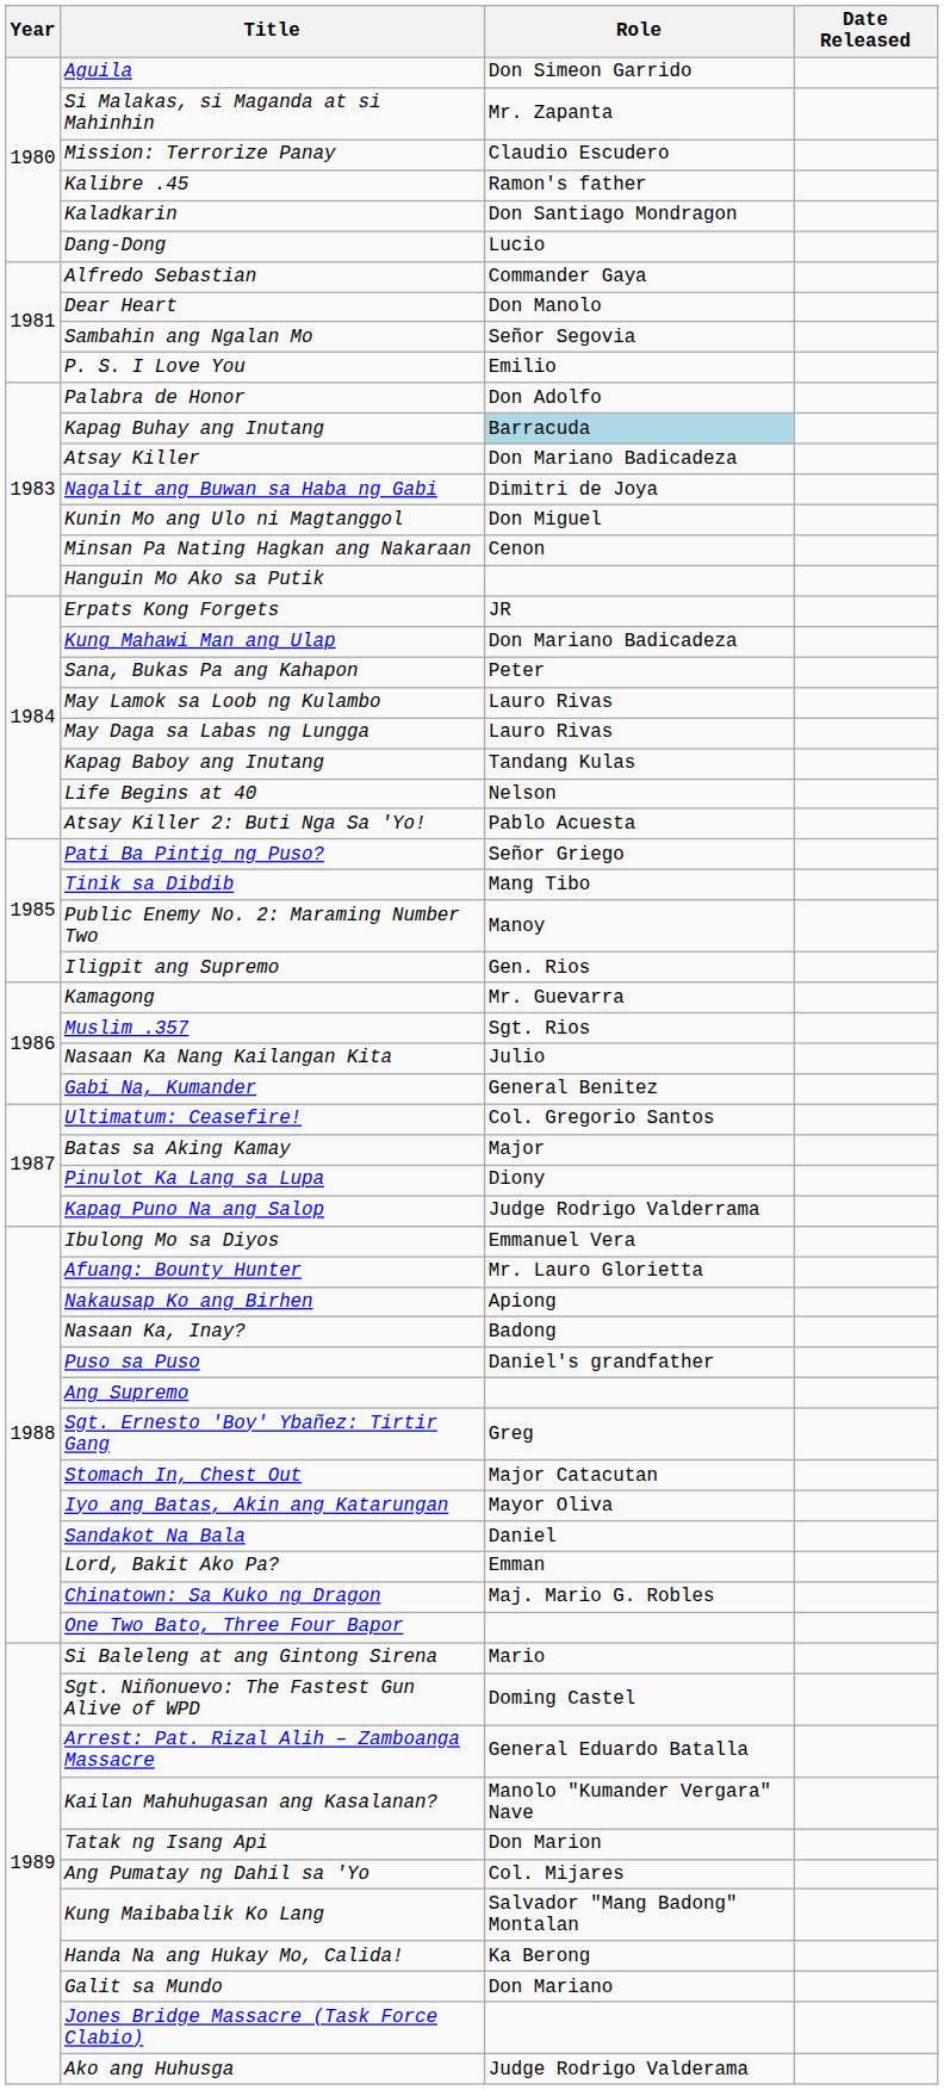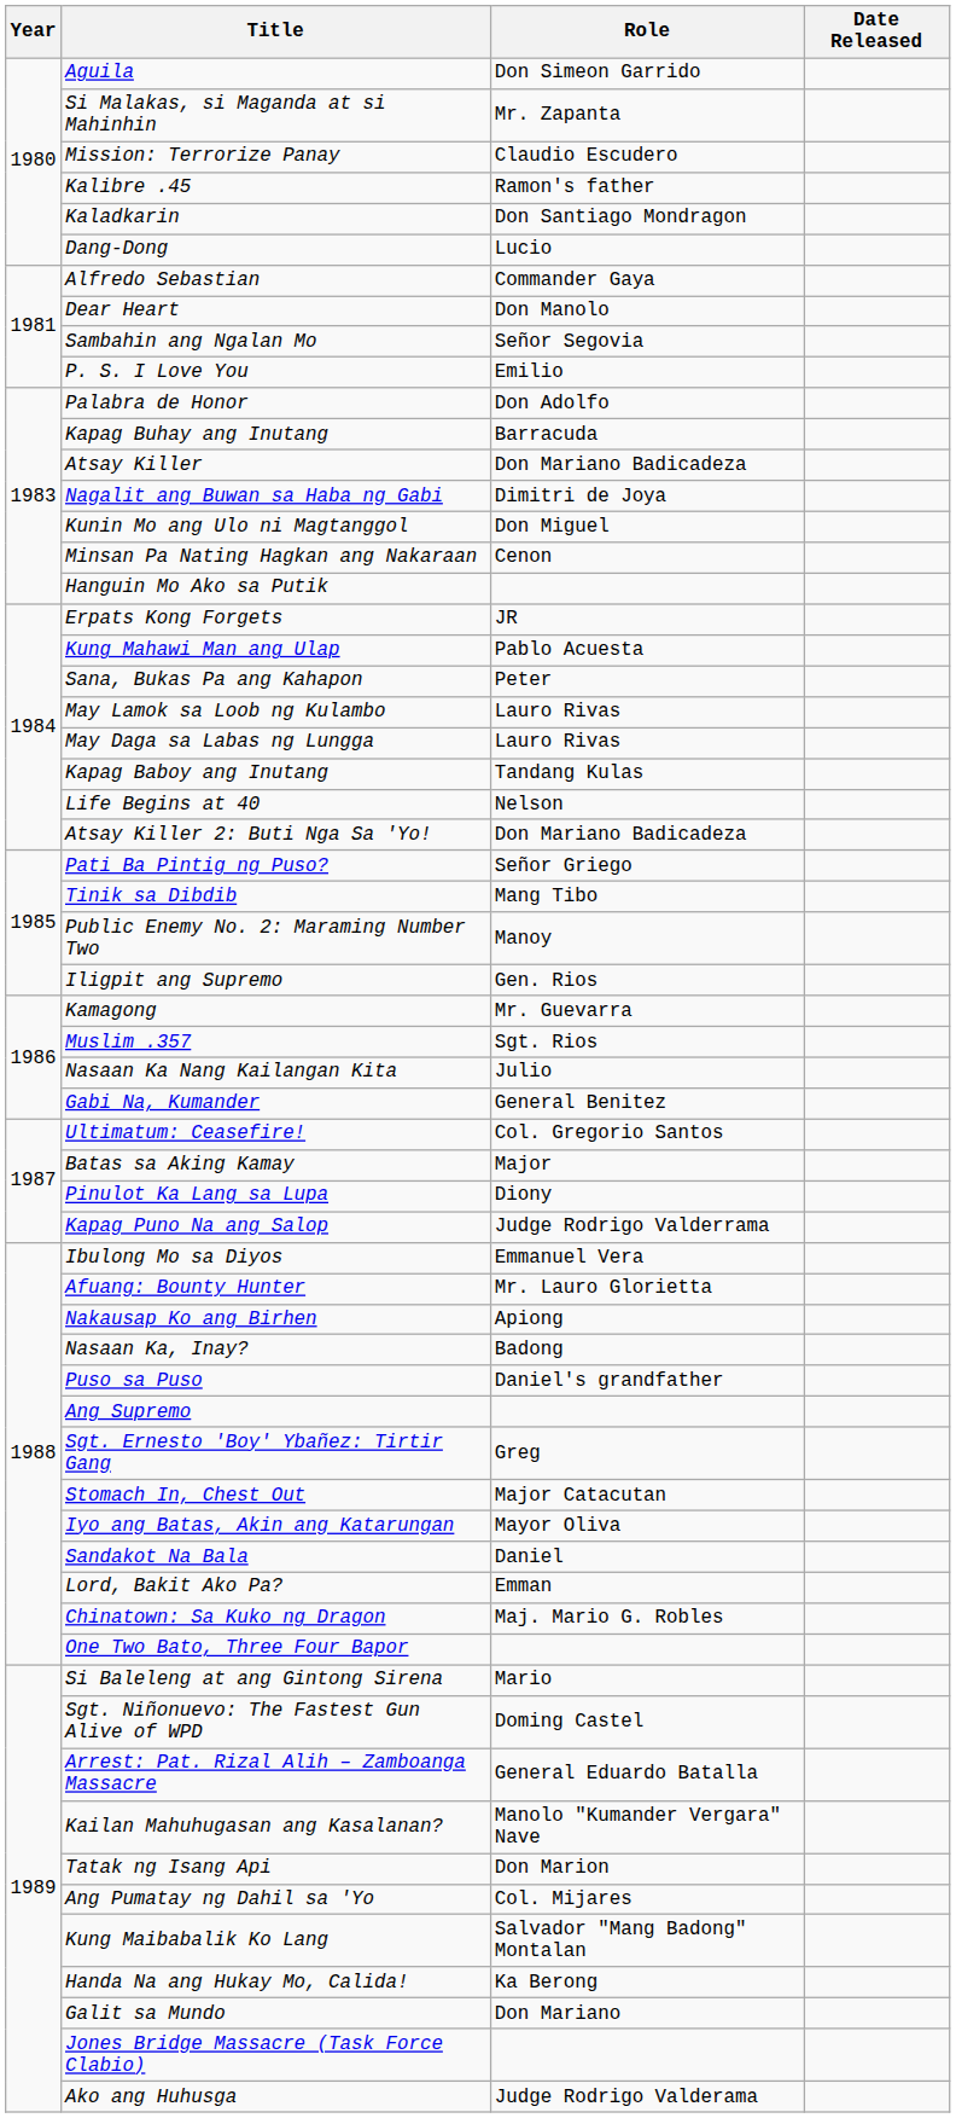 <table class="wikitable" style="font-size: 95%;">
 <tr>
 <th>Year</th>
 <th>Title</th>
 <th>Role</th>
 <th>Date Released</th>
 </tr>
 <tr>
 <td rowspan="6">1980</td>
 <td><em><a href='#'>Aguila</a></em></td>
 <td>Don Simeon Garrido</td>
 <td></td>
 </tr>
 <tr>
 <td><em>Si Malakas, si Maganda at si Mahinhin</em></td>
 <td>Mr. Zapanta</td>
 <td></td>
 </tr>
 <tr>
 <td><em>Mission: Terrorize Panay</em></td>
 <td>Claudio Escudero</td>
 <td></td>
 </tr>
 <tr>
 <td><em>Kalibre .45</em></td>
 <td>Ramon's father</td>
 <td></td>
 </tr>
 <tr>
 <td><em>Kaladkarin</em></td>
 <td>Don Santiago Mondragon</td>
 <td></td>
 </tr>
 <tr>
 <td><em>Dang-Dong</em></td>
 <td>Lucio</td>
 <td></td>
 </tr>
 <tr>
 <td rowspan="4">1981</td>
 <td><em>Alfredo Sebastian</em></td>
 <td>Commander Gaya</td>
 <td></td>
 </tr>
 <tr>
 <td><em>Dear Heart</em></td>
 <td>Don Manolo</td>
 <td></td>
 </tr>
 <tr>
 <td><em>Sambahin ang Ngalan Mo</em></td>
 <td>Señor Segovia</td>
 <td></td>
 </tr>
 <tr>
 <td><em>P. S. I Love You</em></td>
 <td>Emilio</td>
 <td></td>
 </tr>
 <tr>
 <td rowspan="7">1983</td>
 <td><em>Palabra de Honor</em></td>
 <td>Don Adolfo</td>
 <td></td>
 </tr>
 <tr>
 <td><em>Kapag Buhay ang Inutang</em></td>
-<td style="background: lightblue;">Barracuda</td>
+<td>Barracuda</td>
 <td></td>
 </tr>
 <tr>
 <td><em>Atsay Killer</em></td>
 <td>Don Mariano Badicadeza</td>
 <td></td>
 </tr>
 <tr>
 <td><em><a href='#'>Nagalit ang Buwan sa Haba ng Gabi</a></em></td>
 <td>Dimitri de Joya</td>
 <td></td>
 </tr>
 <tr>
 <td><em>Kunin Mo ang Ulo ni Magtanggol</em></td>
 <td>Don Miguel</td>
 <td></td>
 </tr>
 <tr>
 <td><em>Minsan Pa Nating Hagkan ang Nakaraan</em></td>
 <td>Cenon</td>
 <td></td>
 </tr>
 <tr>
 <td><em>Hanguin Mo Ako sa Putik</em></td>
 <td></td>
 <td></td>
 </tr>
 <tr>
 <td rowspan="8">1984</td>
 <td><em>Erpats Kong Forgets</em></td>
 <td>JR</td>
 <td></td>
 </tr>
 <tr>
 <td><em><a href='#'>Kung Mahawi Man ang Ulap</a></em></td>
-<td>Don Mariano Badicadeza</td>
+<td>Pablo Acuesta</td>
 <td></td>
 </tr>
 <tr>
 <td><em>Sana, Bukas Pa ang Kahapon</em></td>
 <td>Peter</td>
 <td></td>
 </tr>
 <tr>
 <td><em>May Lamok sa Loob ng Kulambo</em></td>
 <td>Lauro Rivas</td>
 <td></td>
 </tr>
 <tr>
 <td><em>May Daga sa Labas ng Lungga</em></td>
 <td>Lauro Rivas</td>
 <td></td>
 </tr>
 <tr>
 <td><em>Kapag Baboy ang Inutang</em></td>
 <td>Tandang Kulas</td>
 <td></td>
 </tr>
 <tr>
 <td><em>Life Begins at 40</em></td>
 <td>Nelson</td>
 <td></td>
 </tr>
 <tr>
 <td><em>Atsay Killer 2: Buti Nga Sa 'Yo!</em></td>
-<td>Pablo Acuesta</td>
+<td>Don Mariano Badicadeza</td>
 <td></td>
 </tr>
 <tr>
 <td rowspan="4">1985</td>
 <td><em><a href='#'>Pati Ba Pintig ng Puso?</a></em></td>
 <td>Señor Griego</td>
 <td></td>
 </tr>
 <tr>
 <td><em><a href='#'>Tinik sa Dibdib</a></em></td>
 <td>Mang Tibo</td>
 <td></td>
 </tr>
 <tr>
 <td><em>Public Enemy No. 2: Maraming Number Two</em></td>
 <td>Manoy</td>
 <td></td>
 </tr>
 <tr>
 <td><em>Iligpit ang Supremo</em></td>
 <td>Gen. Rios</td>
 <td></td>
 </tr>
 <tr>
 <td rowspan="4">1986</td>
 <td><em>Kamagong</em></td>
 <td>Mr. Guevarra</td>
 <td></td>
 </tr>
 <tr>
 <td><em><a href='#'>Muslim .357</a></em></td>
 <td>Sgt. Rios</td>
 <td></td>
 </tr>
 <tr>
 <td><em>Nasaan Ka Nang Kailangan Kita</em></td>
 <td>Julio</td>
 <td></td>
 </tr>
 <tr>
 <td><em><a href='#'>Gabi Na, Kumander</a></em></td>
 <td>General Benitez</td>
 <td></td>
 </tr>
 <tr>
 <td rowspan="4">1987</td>
 <td><em><a href='#'>Ultimatum: Ceasefire!</a></em></td>
 <td>Col. Gregorio Santos</td>
 <td></td>
 </tr>
 <tr>
 <td><em>Batas sa Aking Kamay</em></td>
 <td>Major</td>
 <td></td>
 </tr>
 <tr>
 <td><em><a href='#'>Pinulot Ka Lang sa Lupa</a></em></td>
 <td>Diony</td>
 <td></td>
 </tr>
 <tr>
 <td><em><a href='#'>Kapag Puno Na ang Salop</a></em></td>
 <td>Judge Rodrigo Valderrama</td>
 <td></td>
 </tr>
 <tr>
 <td rowspan="13">1988</td>
 <td><em>Ibulong Mo sa Diyos</em></td>
 <td>Emmanuel Vera</td>
 <td></td>
 </tr>
 <tr>
 <td><em><a href='#'>Afuang: Bounty Hunter</a></em></td>
 <td>Mr. Lauro Glorietta</td>
 <td></td>
 </tr>
 <tr>
 <td><em><a href='#'>Nakausap Ko ang Birhen</a></em></td>
 <td>Apiong</td>
 <td></td>
 </tr>
 <tr>
 <td><em>Nasaan Ka, Inay?</em></td>
 <td>Badong</td>
 <td></td>
 </tr>
 <tr>
 <td><em><a href='#'>Puso sa Puso</a></em></td>
 <td>Daniel's grandfather</td>
 <td></td>
 </tr>
 <tr>
 <td><em><a href='#'>Ang Supremo</a></em></td>
 <td></td>
 <td></td>
 </tr>
 <tr>
 <td><em><a href='#'>Sgt. Ernesto 'Boy' Ybañez: Tirtir Gang</a></em></td>
 <td>Greg</td>
 <td></td>
 </tr>
 <tr>
 <td><em><a href='#'>Stomach In, Chest Out</a></em></td>
 <td>Major Catacutan</td>
 <td></td>
 </tr>
 <tr>
 <td><em><a href='#'>Iyo ang Batas, Akin ang Katarungan</a></em></td>
 <td>Mayor Oliva</td>
 <td></td>
 </tr>
 <tr>
 <td><em><a href='#'>Sandakot Na Bala</a></em></td>
 <td>Daniel</td>
 <td></td>
 </tr>
 <tr>
 <td><em>Lord, Bakit Ako Pa?</em></td>
 <td>Emman</td>
 <td></td>
 </tr>
 <tr>
 <td><em><a href='#'>Chinatown: Sa Kuko ng Dragon</a></em></td>
 <td>Maj. Mario G. Robles</td>
 <td></td>
 </tr>
 <tr>
 <td><em><a href='#'>One Two Bato, Three Four Bapor</a></em></td>
 <td></td>
 <td></td>
 </tr>
 <tr>
 <td rowspan="11">1989</td>
 <td><em>Si Baleleng at ang Gintong Sirena</em></td>
 <td>Mario</td>
 <td></td>
 </tr>
 <tr>
 <td><em>Sgt. Niñonuevo: The Fastest Gun Alive of WPD</em></td>
 <td>Doming Castel</td>
 <td></td>
 </tr>
 <tr>
 <td><em><a href='#'>Arrest: Pat. Rizal Alih – Zamboanga Massacre</a></em></td>
 <td>General Eduardo Batalla</td>
 <td></td>
 </tr>
 <tr>
 <td><em>Kailan Mahuhugasan ang Kasalanan?</em></td>
 <td>Manolo "Kumander Vergara" Nave</td>
 <td></td>
 </tr>
 <tr>
 <td><em>Tatak ng Isang Api</em></td>
 <td>Don Marion</td>
 <td></td>
 </tr>
 <tr>
 <td><em>Ang Pumatay ng Dahil sa 'Yo</em></td>
 <td>Col. Mijares</td>
 <td></td>
 </tr>
 <tr>
 <td><em>Kung Maibabalik Ko Lang</em></td>
 <td>Salvador "Mang Badong" Montalan</td>
 <td></td>
 </tr>
 <tr>
 <td><em>Handa Na ang Hukay Mo, Calida!</em></td>
 <td>Ka Berong</td>
 <td></td>
 </tr>
 <tr>
 <td><em>Galit sa Mundo</em></td>
 <td>Don Mariano</td>
 <td></td>
 </tr>
 <tr>
 <td><em><a href='#'>Jones Bridge Massacre (Task Force Clabio)</a></em></td>
 <td></td>
 <td></td>
 </tr>
 <tr>
 <td><em>Ako ang Huhusga</em></td>
 <td>Judge Rodrigo Valderama</td>
 <td></td>
 </tr>
 </table>
